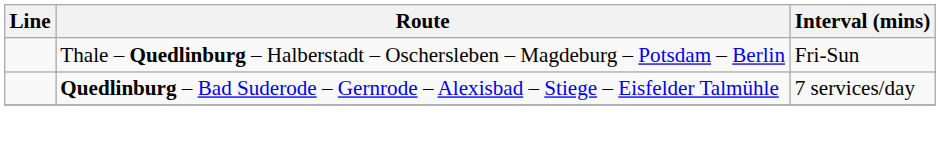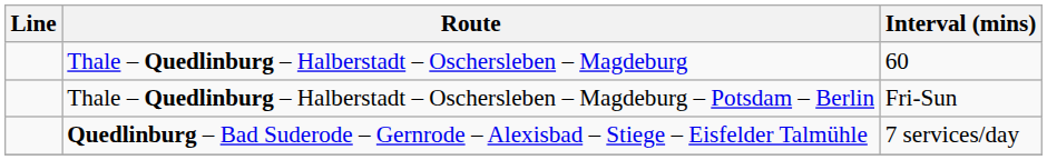 <table class="wikitable">
 <tr>
 <th>Line</th>
 <th>Route</th>
 <th>Interval (mins)</th>
+</tr>
+<tr>
+<td align="center"></td>
+<td><a href='#'>Thale</a> – <strong>Quedlinburg</strong> – <a href='#'>Halberstadt</a> – <a href='#'>Oschersleben</a> – <a href='#'>Magdeburg</a></td>
+<td>60</td>
 </tr>
 <tr>
 <td align="center"></td>
 <td>Thale – <strong>Quedlinburg</strong> – Halberstadt – Oschersleben – Magdeburg – <a href='#'>Potsdam</a> – <a href='#'>Berlin</a></td>
 <td>Fri-Sun</td>
 </tr>
 <tr>
 <td align="Center"></td>
 <td><strong>Quedlinburg</strong> – <a href='#'>Bad Suderode</a> – <a href='#'>Gernrode</a> – <a href='#'>Alexisbad</a> – <a href='#'>Stiege</a> – <a href='#'>Eisfelder Talmühle</a></td>
 <td>7 services/day</td>
 </tr>
 <tr>
 </tr>
 </table>
